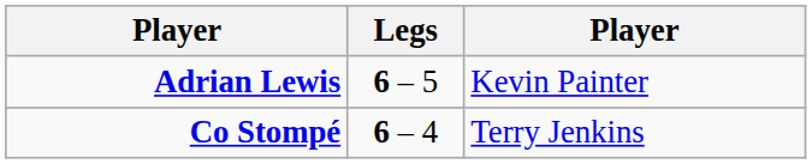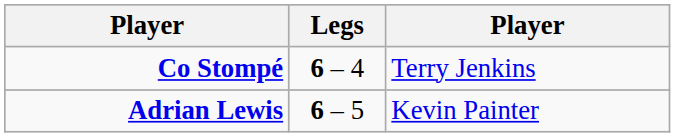 <table class=wikitable style="text-align:center">
 <tr>
 <th width=163>Player</th>
 <th width=50>Legs</th>
 <th width=163>Player</th>
 </tr>
 <tr align=left>
+<td align=right><strong><a href='#'>Co Stompé</a></strong> </td>
+<td align=center><strong>6</strong> – 4</td>
+<td> <a href='#'>Terry Jenkins</a></td>
+</tr>
+<tr align=left>
 <td align=right><strong><a href='#'>Adrian Lewis</a></strong> </td>
 <td align=center><strong>6</strong> – 5</td>
 <td> <a href='#'>Kevin Painter</a></td>
 </tr>
-<tr align=left>
-<td align=right><strong><a href='#'>Co Stompé</a></strong> </td>
-<td align=center><strong>6</strong> – 4</td>
-<td> <a href='#'>Terry Jenkins</a></td>
-</tr>
 </table>
